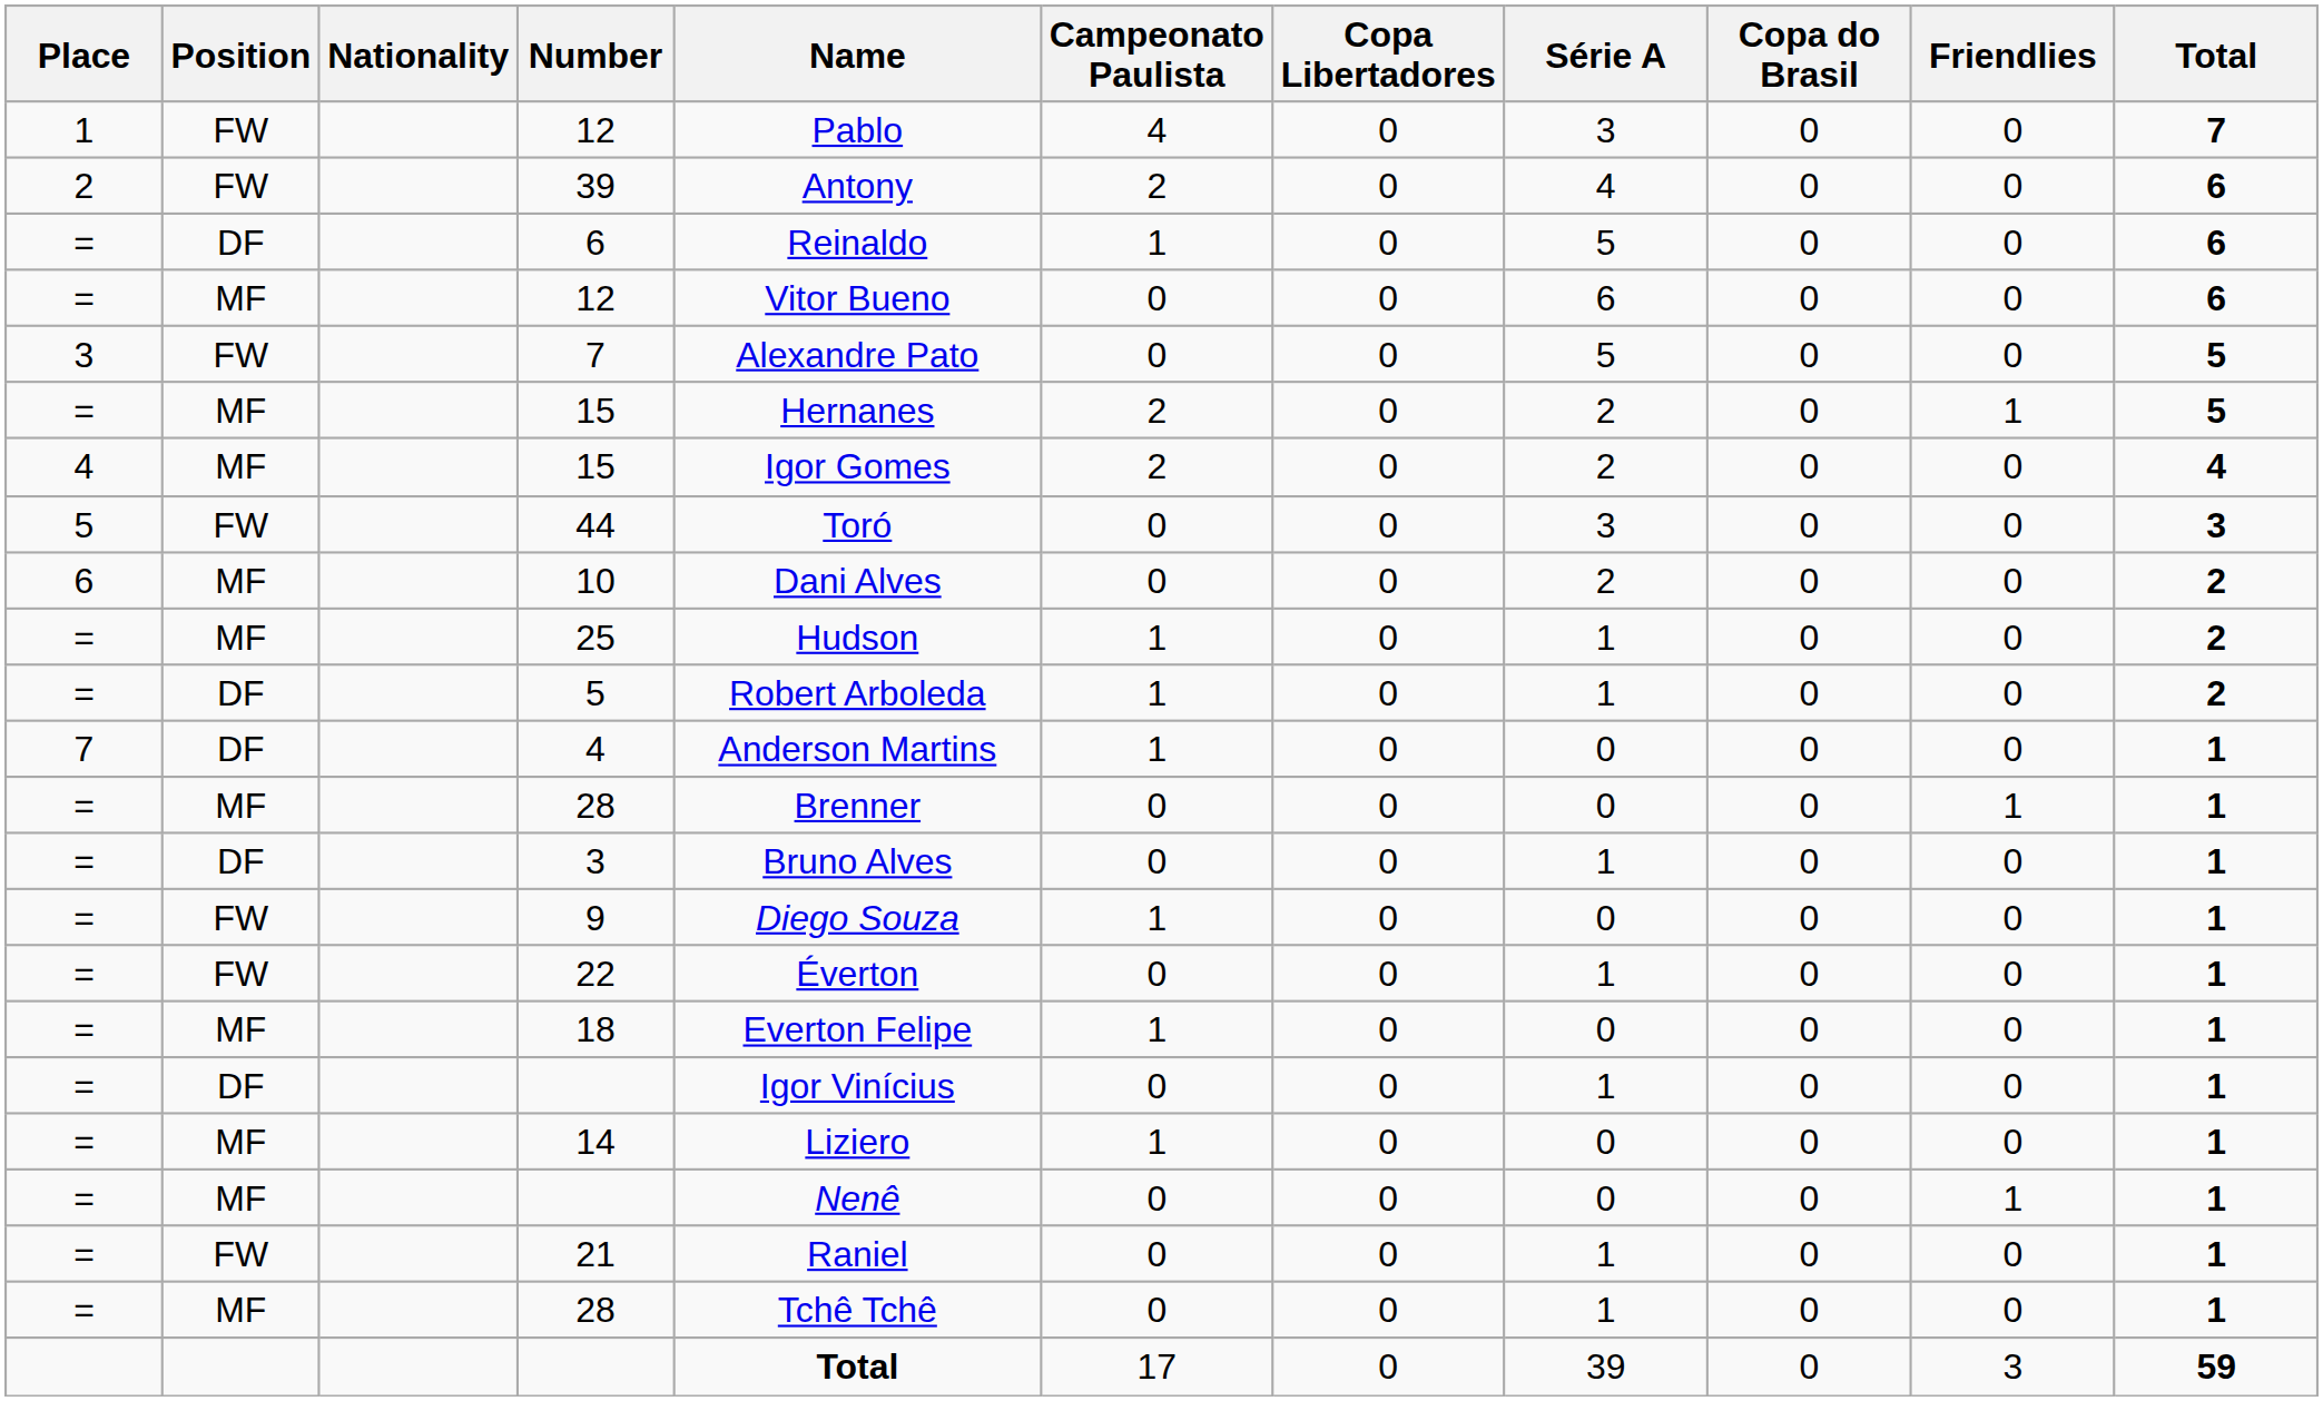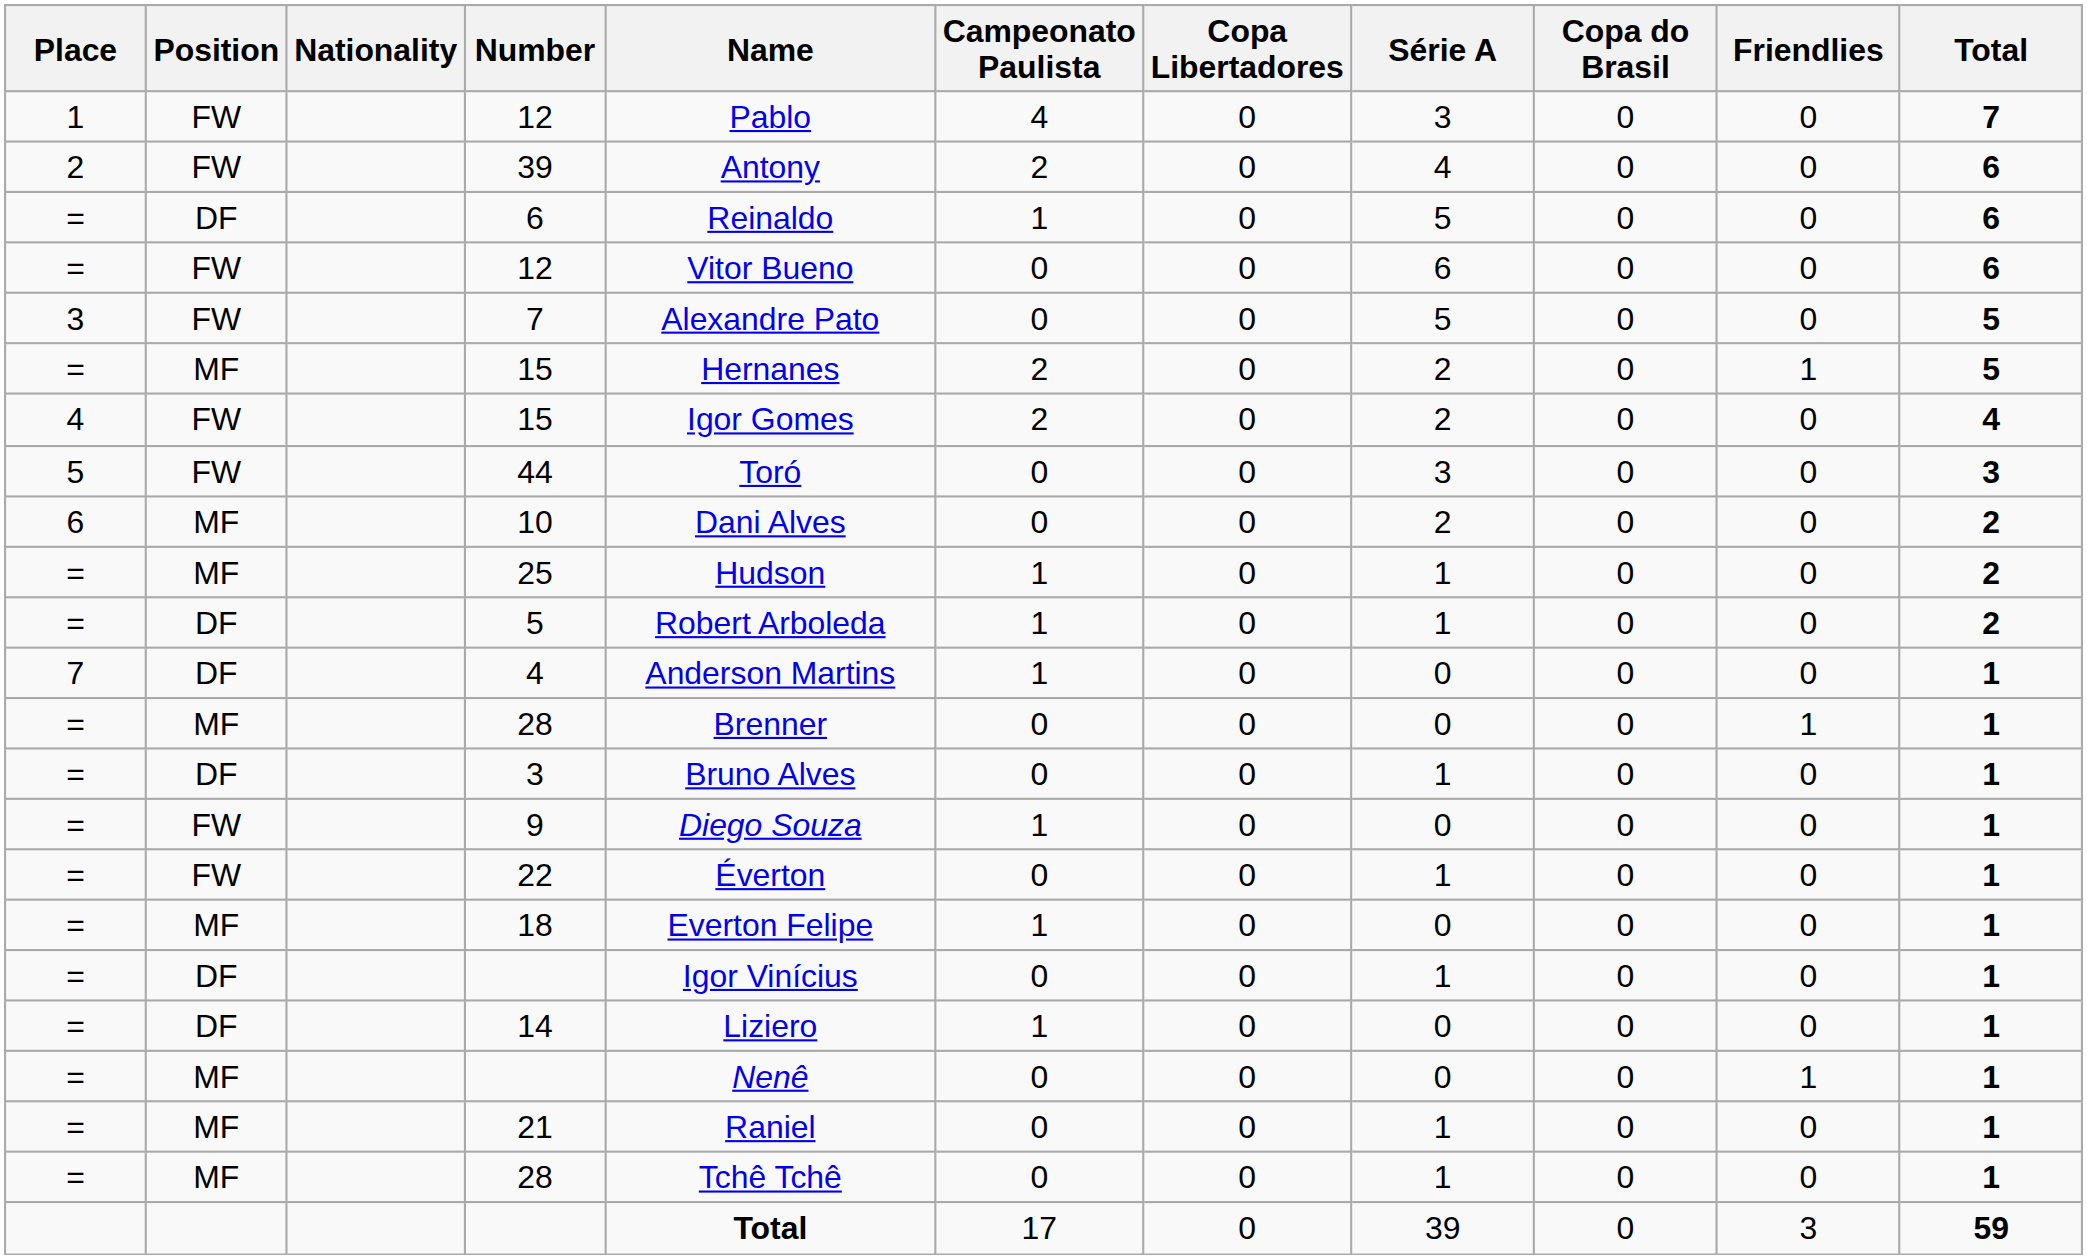 <table class="wikitable" style="font-size: 95%; text-align: center;">
 <tr>
 <th width=60>Place</th>
 <th width=60>Position</th>
 <th width=60>Nationality</th>
 <th width=60>Number</th>
 <th width=150>Name</th>
 <th width=80>Campeonato Paulista</th>
 <th width=80>Copa Libertadores</th>
 <th width=80>Série A</th>
 <th width=80>Copa do Brasil</th>
 <th width=80>Friendlies</th>
 <th width=80><strong>Total</strong></th>
 </tr>
 <tr>
 <td>1</td>
 <td>FW</td>
 <td></td>
 <td>12</td>
 <td><a href='#'>Pablo</a></td>
 <td>4</td>
 <td>0</td>
 <td>3</td>
 <td>0</td>
 <td>0</td>
 <td><strong>7</strong></td>
 </tr>
 <tr>
 <td>2</td>
 <td>FW</td>
 <td></td>
 <td>39</td>
 <td><a href='#'>Antony</a></td>
 <td>2</td>
 <td>0</td>
 <td>4</td>
 <td>0</td>
 <td>0</td>
 <td><strong>6</strong></td>
 </tr>
 <tr>
 <td>=</td>
 <td>DF</td>
 <td></td>
 <td>6</td>
 <td><a href='#'>Reinaldo</a></td>
 <td>1</td>
 <td>0</td>
 <td>5</td>
 <td>0</td>
 <td>0</td>
 <td><strong>6</strong></td>
 </tr>
 <tr>
 <td>=</td>
-<td>MF</td>
+<td>FW</td>
 <td></td>
 <td>12</td>
 <td><a href='#'>Vitor Bueno</a></td>
 <td>0</td>
 <td>0</td>
 <td>6</td>
 <td>0</td>
 <td>0</td>
 <td><strong>6</strong></td>
 </tr>
 <tr>
 <td>3</td>
 <td>FW</td>
 <td></td>
 <td>7</td>
 <td><a href='#'>Alexandre Pato</a></td>
 <td>0</td>
 <td>0</td>
 <td>5</td>
 <td>0</td>
 <td>0</td>
 <td><strong>5</strong></td>
 </tr>
 <tr>
 <td>=</td>
 <td>MF</td>
 <td></td>
 <td>15</td>
 <td><a href='#'>Hernanes</a></td>
 <td>2</td>
 <td>0</td>
 <td>2</td>
 <td>0</td>
 <td>1</td>
 <td><strong>5</strong></td>
 </tr>
 <tr>
 <td>4</td>
-<td>MF</td>
+<td>FW</td>
 <td></td>
 <td>15</td>
 <td><a href='#'>Igor Gomes</a></td>
 <td>2</td>
 <td>0</td>
 <td>2</td>
 <td>0</td>
 <td>0</td>
 <td><strong>4</strong></td>
 </tr>
 <tr>
 <td>5</td>
 <td>FW</td>
 <td></td>
 <td>44</td>
 <td><a href='#'>Toró</a></td>
 <td>0</td>
 <td>0</td>
 <td>3</td>
 <td>0</td>
 <td>0</td>
 <td><strong>3</strong></td>
 </tr>
 <tr>
 <td>6</td>
 <td>MF</td>
 <td></td>
 <td>10</td>
 <td><a href='#'>Dani Alves</a></td>
 <td>0</td>
 <td>0</td>
 <td>2</td>
 <td>0</td>
 <td>0</td>
 <td><strong>2</strong></td>
 </tr>
 <tr>
 <td>=</td>
 <td>MF</td>
 <td></td>
 <td>25</td>
 <td><a href='#'>Hudson</a></td>
 <td>1</td>
 <td>0</td>
 <td>1</td>
 <td>0</td>
 <td>0</td>
 <td><strong>2</strong></td>
 </tr>
 <tr>
 <td>=</td>
 <td>DF</td>
 <td></td>
 <td>5</td>
 <td><a href='#'>Robert Arboleda</a></td>
 <td>1</td>
 <td>0</td>
 <td>1</td>
 <td>0</td>
 <td>0</td>
 <td><strong>2</strong></td>
 </tr>
 <tr>
 <td>7</td>
 <td>DF</td>
 <td></td>
 <td>4</td>
 <td><a href='#'>Anderson Martins</a></td>
 <td>1</td>
 <td>0</td>
 <td>0</td>
 <td>0</td>
 <td>0</td>
 <td><strong>1</strong></td>
 </tr>
 <tr>
 <td>=</td>
 <td>MF</td>
 <td></td>
 <td>28</td>
 <td><a href='#'>Brenner</a></td>
 <td>0</td>
 <td>0</td>
 <td>0</td>
 <td>0</td>
 <td>1</td>
 <td><strong>1</strong></td>
 </tr>
 <tr>
 <td>=</td>
 <td>DF</td>
 <td></td>
 <td>3</td>
 <td><a href='#'>Bruno Alves</a></td>
 <td>0</td>
 <td>0</td>
 <td>1</td>
 <td>0</td>
 <td>0</td>
 <td><strong>1</strong></td>
 </tr>
 <tr>
 <td>=</td>
 <td>FW</td>
 <td></td>
 <td>9</td>
 <td><em><a href='#'>Diego Souza</a></em></td>
 <td>1</td>
 <td>0</td>
 <td>0</td>
 <td>0</td>
 <td>0</td>
 <td><strong>1</strong></td>
 </tr>
 <tr>
 <td>=</td>
 <td>FW</td>
 <td></td>
 <td>22</td>
 <td><a href='#'>Éverton</a></td>
 <td>0</td>
 <td>0</td>
 <td>1</td>
 <td>0</td>
 <td>0</td>
 <td><strong>1</strong></td>
 </tr>
 <tr>
 <td>=</td>
 <td>MF</td>
 <td></td>
 <td>18</td>
 <td><a href='#'>Everton Felipe</a></td>
 <td>1</td>
 <td>0</td>
 <td>0</td>
 <td>0</td>
 <td>0</td>
 <td><strong>1</strong></td>
 </tr>
 <tr>
 <td>=</td>
 <td>DF</td>
 <td></td>
 <td></td>
 <td><a href='#'>Igor Vinícius</a></td>
 <td>0</td>
 <td>0</td>
 <td>1</td>
 <td>0</td>
 <td>0</td>
 <td><strong>1</strong></td>
 </tr>
 <tr>
 <td>=</td>
-<td>MF</td>
+<td>DF</td>
 <td></td>
 <td>14</td>
 <td><a href='#'>Liziero</a></td>
 <td>1</td>
 <td>0</td>
 <td>0</td>
 <td>0</td>
 <td>0</td>
 <td><strong>1</strong></td>
 </tr>
 <tr>
 <td>=</td>
 <td>MF</td>
 <td></td>
 <td></td>
 <td><em><a href='#'>Nenê</a></em></td>
 <td>0</td>
 <td>0</td>
 <td>0</td>
 <td>0</td>
 <td>1</td>
 <td><strong>1</strong></td>
 </tr>
 <tr>
 <td>=</td>
-<td>FW</td>
+<td>MF</td>
 <td></td>
 <td>21</td>
 <td><a href='#'>Raniel</a></td>
 <td>0</td>
 <td>0</td>
 <td>1</td>
 <td>0</td>
 <td>0</td>
 <td><strong>1</strong></td>
 </tr>
 <tr>
 <td>=</td>
 <td>MF</td>
 <td></td>
 <td>28</td>
 <td><a href='#'>Tchê Tchê</a></td>
 <td>0</td>
 <td>0</td>
 <td>1</td>
 <td>0</td>
 <td>0</td>
 <td><strong>1</strong></td>
 </tr>
 <tr>
 <td></td>
 <td></td>
 <td></td>
 <td></td>
 <td><strong>Total</strong></td>
 <td>17</td>
 <td>0</td>
 <td>39</td>
 <td>0</td>
 <td>3</td>
 <td><strong>59</strong></td>
 </tr>
 </table>
